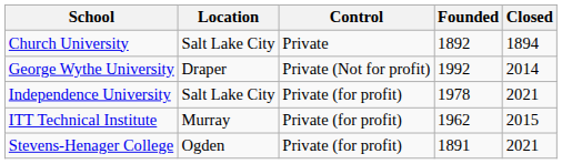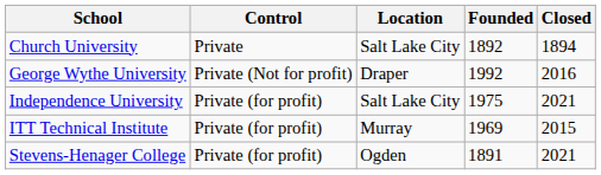 <table class="wikitable">
 <tr>
 <th>School</th>
+<th>Control</th>
 <th>Location</th>
-<th>Control</th>
 <th>Founded</th>
 <th>Closed</th>
 </tr>
 <tr>
 <td><a href='#'>Church University</a></td>
+<td>Private</td>
 <td>Salt Lake City</td>
-<td>Private</td>
 <td>1892</td>
 <td>1894</td>
 </tr>
 <tr>
 <td><a href='#'>George Wythe University</a></td>
+<td>Private (Not for profit)</td>
 <td>Draper</td>
-<td>Private (Not for profit)</td>
 <td>1992</td>
-<td>2014</td>
+<td>2016</td>
 </tr>
 <tr>
 <td><a href='#'>Independence University</a></td>
+<td>Private (for profit)</td>
 <td>Salt Lake City</td>
-<td>Private (for profit)</td>
-<td>1978</td>
+<td>1975</td>
 <td>2021</td>
 </tr>
 <tr>
 <td><a href='#'>ITT Technical Institute</a></td>
+<td>Private (for profit)</td>
 <td>Murray</td>
-<td>Private (for profit)</td>
-<td>1962</td>
+<td>1969</td>
 <td>2015</td>
 </tr>
 <tr>
 <td><a href='#'>Stevens-Henager College</a></td>
+<td>Private (for profit)</td>
 <td>Ogden</td>
-<td>Private (for profit)</td>
 <td>1891</td>
 <td>2021</td>
 </tr>
 </table>
